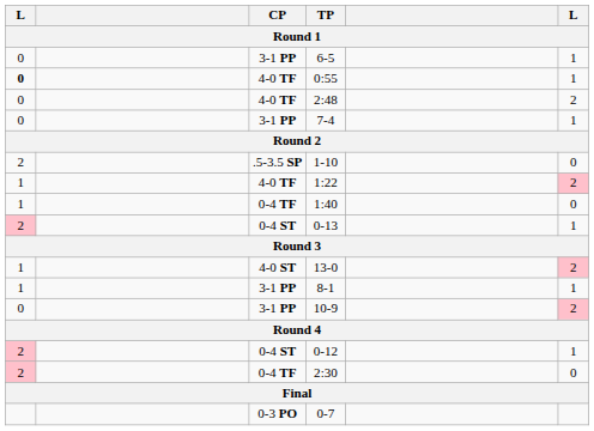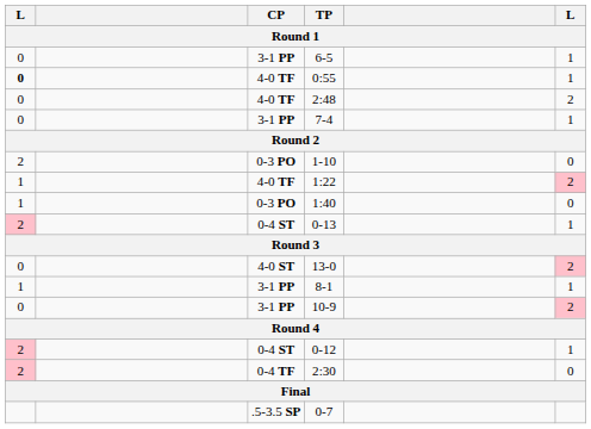 <table class="wikitable" style="text-align: center;" |>
 <tr>
 <th width="30">L</th>
 <th width="250"></th>
 <th width="62">CP</th>
 <th width="40">TP</th>
 <th width="250"></th>
 <th width="30">L</th>
 </tr>
 <tr>
 <th colspan="7">Round 1</th>
 </tr>
 <tr>
 <td>0</td>
 <td style="text-align:left;"><strong></strong></td>
 <td>3-1 <strong>PP</strong></td>
 <td>6-5</td>
 <td style="text-align:left;"></td>
 <td>1</td>
 </tr>
 <tr>
 <td><strong>0</strong></td>
 <td style="text-align:left;"><strong></strong></td>
 <td>4-0 <strong>TF</strong></td>
 <td>0:55</td>
 <td style="text-align:left;"></td>
 <td>1</td>
 </tr>
 <tr>
 <td>0</td>
 <td style="text-align:left;"><strong></strong></td>
 <td>4-0 <strong>TF</strong></td>
 <td>2:48</td>
 <td style="text-align:left;"></td>
 <td>2</td>
 </tr>
 <tr>
 <td>0</td>
 <td style="text-align:left;"><strong></strong></td>
 <td>3-1 <strong>PP</strong></td>
 <td>7-4</td>
 <td style="text-align:left;"></td>
 <td>1</td>
 </tr>
 <tr>
 <th colspan="7">Round 2</th>
 </tr>
 <tr>
 <td>2</td>
 <td style="text-align:left;"></td>
-<td>.5-3.5 <strong>SP</strong></td>
+<td>0-3 <strong>PO</strong></td>
 <td>1-10</td>
 <td style="text-align:left;"><strong></strong></td>
 <td>0</td>
 </tr>
 <tr>
 <td>1</td>
 <td style="text-align:left;"><strong></strong></td>
 <td>4-0 <strong>TF</strong></td>
 <td>1:22</td>
 <td style="text-align:left;"></td>
 <td bgcolor=pink>2</td>
 </tr>
 <tr>
 <td>1</td>
 <td style="text-align:left;"></td>
-<td>0-4 <strong>TF</strong></td>
+<td>0-3 <strong>PO</strong></td>
 <td>1:40</td>
 <td style="text-align:left;"><strong></strong></td>
 <td>0</td>
 </tr>
 <tr>
 <td bgcolor=pink>2</td>
 <td style="text-align:left;"></td>
 <td>0-4 <strong>ST</strong></td>
 <td>0-13</td>
 <td style="text-align:left;"><strong></strong></td>
 <td>1</td>
 </tr>
 <tr>
 <th colspan="7">Round 3</th>
 </tr>
 <tr>
-<td>1</td>
+<td>0</td>
 <td style="text-align:left;"><strong></strong></td>
 <td>4-0 <strong>ST</strong></td>
 <td>13-0</td>
 <td style="text-align:left;"></td>
 <td bgcolor=pink>2</td>
 </tr>
 <tr>
 <td>1</td>
 <td style="text-align:left;"><strong></strong></td>
 <td>3-1 <strong>PP</strong></td>
 <td>8-1</td>
 <td style="text-align:left;"></td>
 <td>1</td>
 </tr>
 <tr>
 <td>0</td>
 <td style="text-align:left;"><strong></strong></td>
 <td>3-1 <strong>PP</strong></td>
 <td>10-9</td>
 <td style="text-align:left;"></td>
 <td bgcolor=pink>2</td>
 </tr>
 <tr>
 <th colspan="7">Round 4</th>
 </tr>
 <tr>
 <td bgcolor=pink>2</td>
 <td style="text-align:left;"></td>
 <td>0-4 <strong>ST</strong></td>
 <td>0-12</td>
 <td style="text-align:left;"><strong></strong></td>
 <td>1</td>
 </tr>
 <tr>
 <td bgcolor=pink>2</td>
 <td style="text-align:left;"></td>
 <td>0-4 <strong>TF</strong></td>
 <td>2:30</td>
 <td style="text-align:left;"><strong></strong></td>
 <td>0</td>
 </tr>
 <tr>
 <th colspan="7">Final</th>
 </tr>
 <tr>
 <td></td>
 <td style="text-align:left;"></td>
-<td>0-3 <strong>PO</strong></td>
+<td>.5-3.5 <strong>SP</strong></td>
 <td>0-7</td>
 <td style="text-align:left;"><strong></strong></td>
 <td></td>
 </tr>
 </table>
